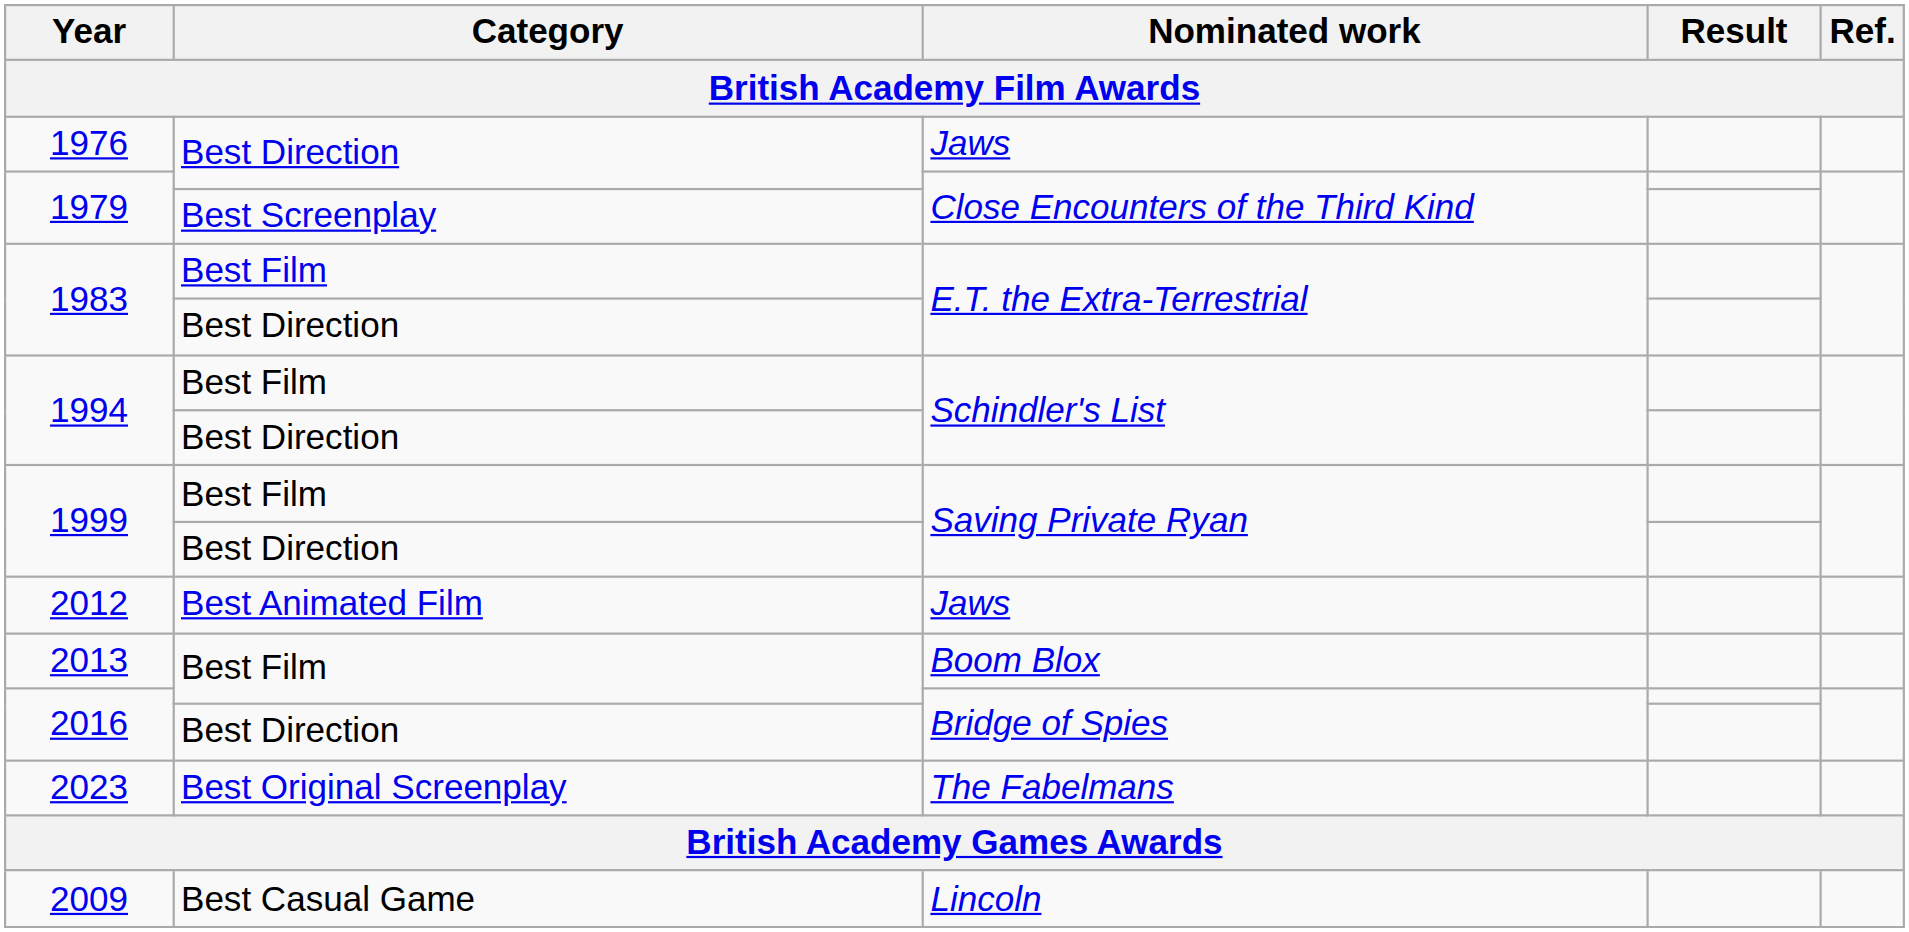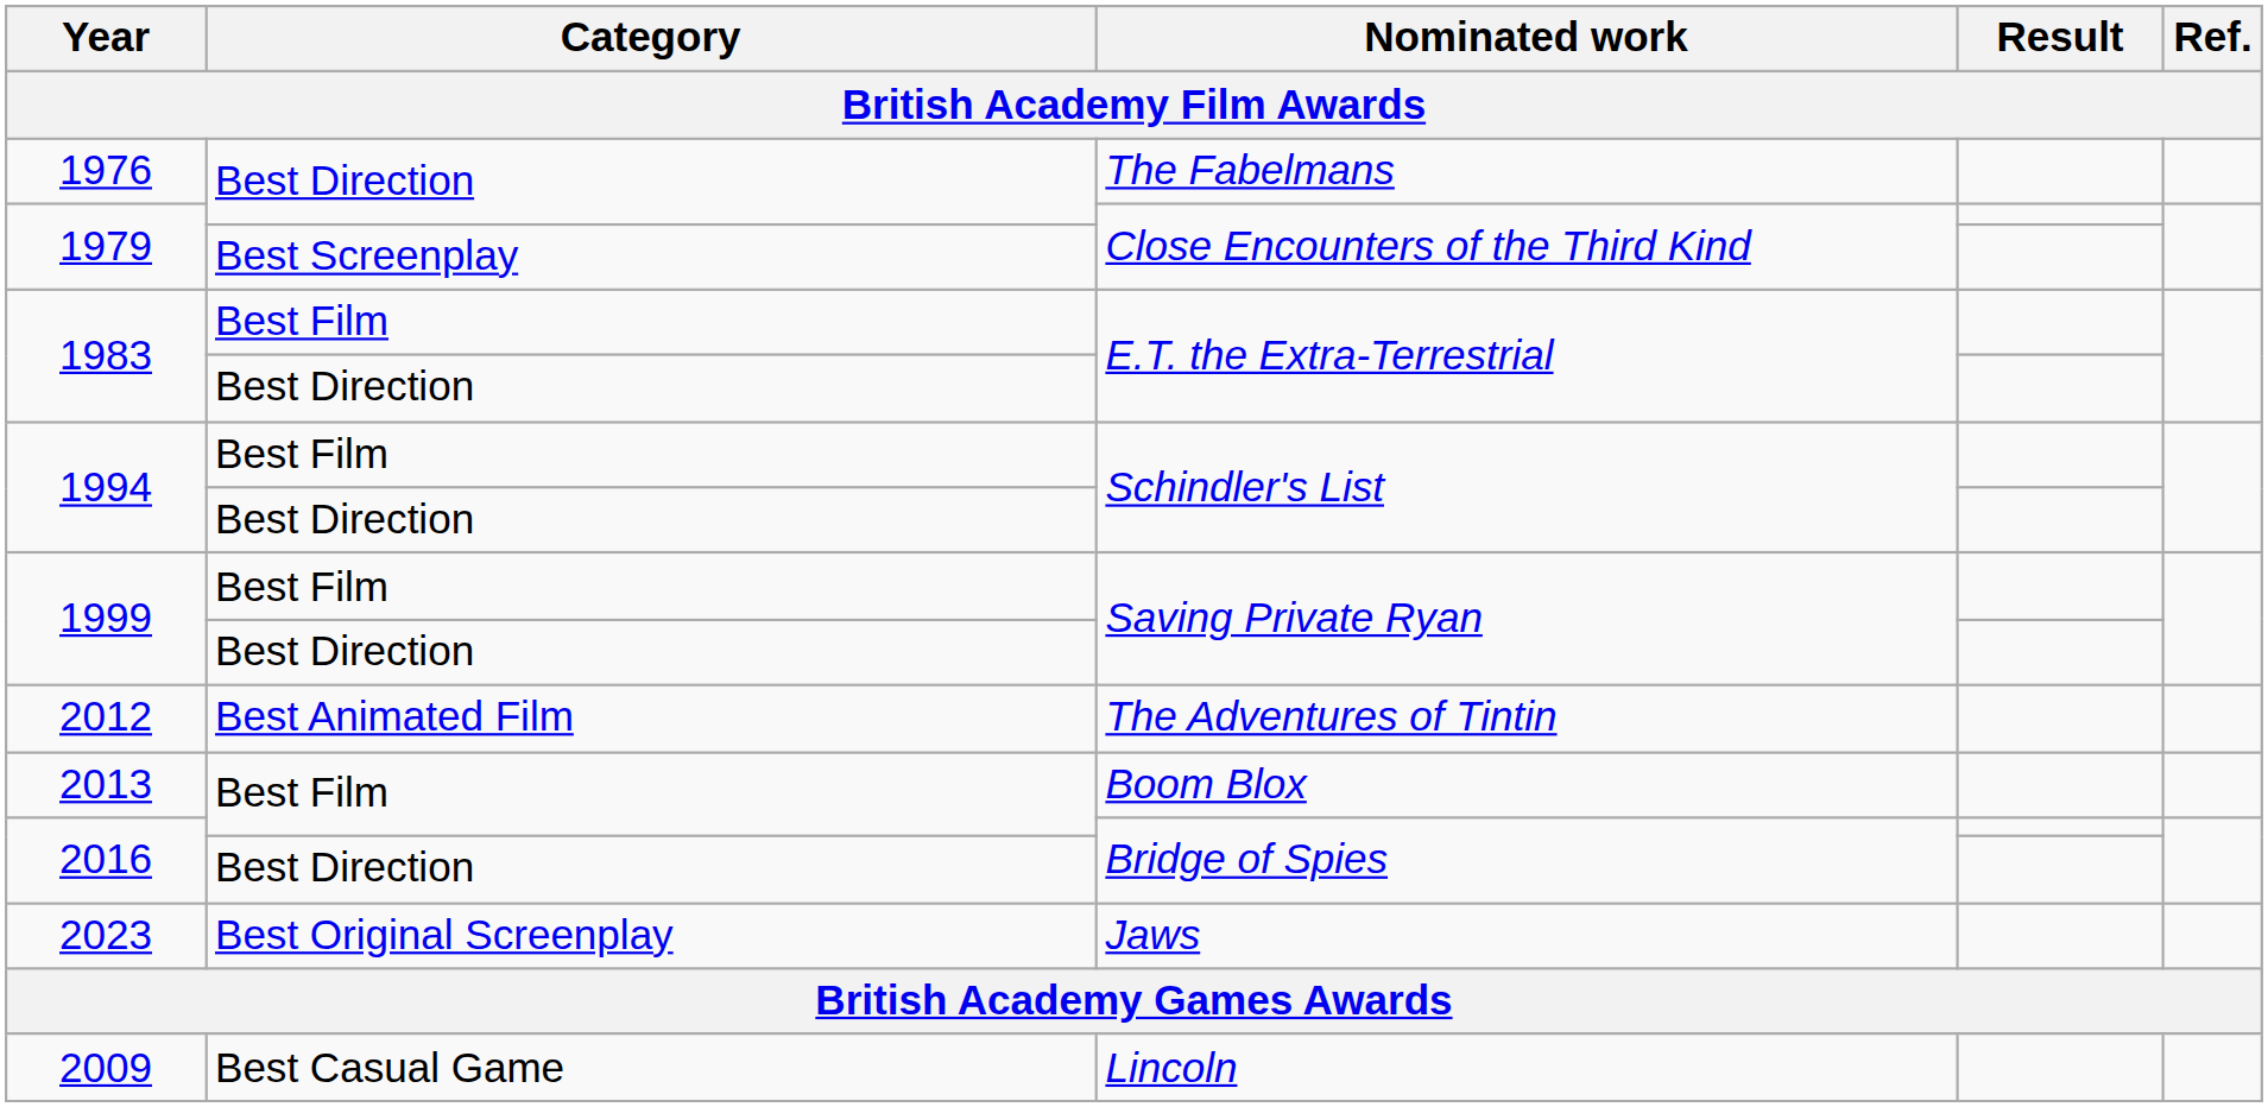 <table class=wikitable>
 <tr>
 <th scope="col" style="width:5em;">Year</th>
 <th scope="col" style="width:26em;">Category</th>
 <th scope="col" style="width:25em;">Nominated work</th>
 <th scope="col" style="width:5em;">Result</th>
 <th>Ref.</th>
 </tr>
 <tr>
 <th colspan=5><a href='#'>British Academy Film Awards</a></th>
 </tr>
 <tr>
 <td style="text-align:center;"><a href='#'>1976</a></td>
 <td rowspan="2"><a href='#'>Best Direction</a></td>
-<td><em><a href='#'>Jaws</a></em></td>
+<td><em><a href='#'>The Fabelmans</a></em></td>
 <td></td>
 <td style="text-align:center;"></td>
 </tr>
 <tr>
 <td style="text-align:center;", rowspan="2"><a href='#'>1979</a></td>
 <td rowspan="2"><em><a href='#'>Close Encounters of the Third Kind</a></em></td>
 <td></td>
 <td rowspan=2, style="text-align:center;"></td>
 </tr>
 <tr>
 <td><a href='#'>Best Screenplay</a></td>
 <td></td>
 </tr>
 <tr>
 <td style="text-align:center;", rowspan="2"><a href='#'>1983</a></td>
 <td><a href='#'>Best Film</a></td>
 <td rowspan="2"><em><a href='#'>E.T. the Extra-Terrestrial</a></em></td>
 <td></td>
 <td rowspan=2, style="text-align:center;"></td>
 </tr>
 <tr>
 <td>Best Direction</td>
 <td></td>
 </tr>
 <tr>
 <td style="text-align:center;" , rowspan="2"><a href='#'>1994</a></td>
 <td>Best Film</td>
 <td rowspan="2"><em><a href='#'>Schindler's List</a></em></td>
 <td></td>
 <td rowspan=2, style="text-align:center;"></td>
 </tr>
 <tr>
 <td>Best Direction</td>
 <td></td>
 </tr>
 <tr>
 <td style="text-align:center;" rowspan="2"><a href='#'>1999</a></td>
 <td>Best Film</td>
 <td rowspan="2"><em><a href='#'>Saving Private Ryan</a></em></td>
 <td></td>
 <td rowspan=2, style="text-align:center;"></td>
 </tr>
 <tr>
 <td>Best Direction</td>
 <td></td>
 </tr>
 <tr>
 <td style="text-align:center;"><a href='#'>2012</a></td>
 <td><a href='#'>Best Animated Film</a></td>
-<td><em><a href='#'>Jaws</a></em></td>
+<td><em><a href='#'>The Adventures of Tintin</a></em></td>
 <td></td>
 <td style="text-align:center;"></td>
 </tr>
 <tr>
 <td style="text-align:center;"><a href='#'>2013</a></td>
 <td rowspan="2">Best Film</td>
 <td><em><a href='#'>Boom Blox</a></em></td>
 <td></td>
 <td style="text-align:center;"></td>
 </tr>
 <tr>
 <td style="text-align:center;" rowspan="2"><a href='#'>2016</a></td>
 <td rowspan="2"><em><a href='#'>Bridge of Spies</a></em></td>
 <td></td>
 <td rowspan=2, style="text-align:center;"></td>
 </tr>
 <tr>
 <td>Best Direction</td>
 <td></td>
 </tr>
 <tr>
 <td style="text-align:center;"><a href='#'>2023</a></td>
 <td><a href='#'>Best Original Screenplay</a></td>
-<td><em><a href='#'>The Fabelmans</a></em></td>
+<td><em><a href='#'>Jaws</a></em></td>
 <td></td>
 </tr>
 <tr>
 <th colspan=5><a href='#'>British Academy Games Awards</a></th>
 </tr>
 <tr>
 <td style="text-align:center;"><a href='#'>2009</a></td>
 <td>Best Casual Game</td>
 <td><em><a href='#'>Lincoln</a></em></td>
 <td></td>
 </tr>
 <tr>
 </tr>
 </table>
